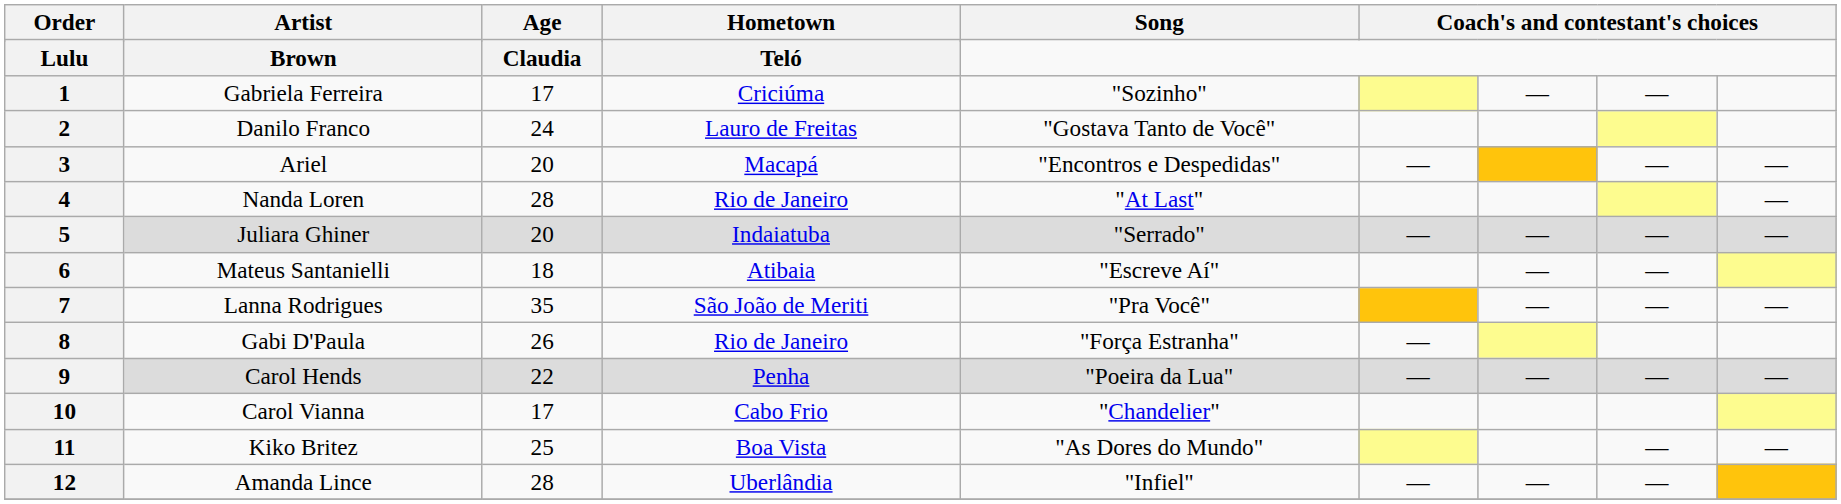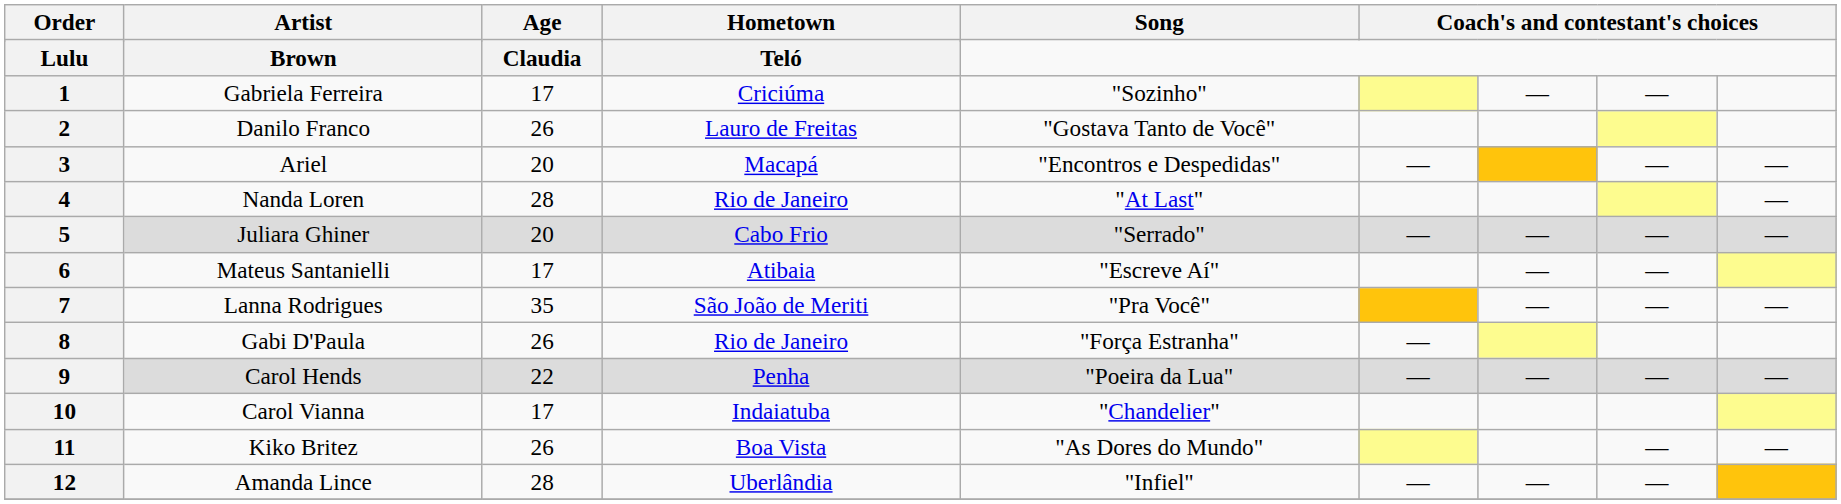 <table class="wikitable" style="text-align:center; line-height:17px; width:100%;">
 <tr>
 <th scope="col" rowspan="2" style="width:04%;">Order</th>
 <th scope="col" rowspan="2" style="width:18%;">Artist</th>
 <th scope="col" rowspan="2" style="width:05%;">Age</th>
 <th scope="col" rowspan="2" style="width:18%;">Hometown</th>
 <th scope="col" rowspan="2" style="width:20%;">Song</th>
 <th scope="col" colspan="4" style="width:24%;">Coach's and contestant's choices</th>
 </tr>
 <tr>
 </tr>
 <tr>
 <th style="width:06%;">Lulu</th>
 <th style="width:06%;">Brown</th>
 <th style="width:06%;">Claudia</th>
 <th style="width:06%;">Teló</th>
 </tr>
 <tr>
 <th>1</th>
 <td>Gabriela Ferreira</td>
 <td>17</td>
 <td><a href='#'>Criciúma</a></td>
 <td>"Sozinho"</td>
 <td bgcolor="FDFC8F"><strong></strong></td>
 <td>—</td>
 <td>—</td>
 <td><strong></strong></td>
 </tr>
 <tr>
 <th>2</th>
 <td>Danilo Franco</td>
-<td>24</td>
+<td>26</td>
 <td><a href='#'>Lauro de Freitas</a></td>
 <td>"Gostava Tanto de Você"</td>
 <td><strong></strong></td>
 <td><strong></strong></td>
 <td bgcolor="FDFC8F"><strong></strong></td>
 <td><strong></strong></td>
 </tr>
 <tr>
 <th>3</th>
 <td>Ariel</td>
 <td>20</td>
 <td><a href='#'>Macapá</a></td>
 <td>"Encontros e Despedidas"</td>
 <td>—</td>
 <td bgcolor="FFC40C"><strong></strong></td>
 <td>—</td>
 <td>—</td>
 </tr>
 <tr>
 <th>4</th>
 <td>Nanda Loren</td>
 <td>28</td>
 <td><a href='#'>Rio de Janeiro</a></td>
 <td>"<a href='#'>At Last</a>"</td>
 <td><strong></strong></td>
 <td><strong></strong></td>
 <td bgcolor="FDFC8F"><strong></strong></td>
 <td>—</td>
 </tr>
 <tr bgcolor="DCDCDC">
 <th>5</th>
 <td>Juliara Ghiner</td>
 <td>20</td>
-<td><a href='#'>Indaiatuba</a></td>
+<td><a href='#'>Cabo Frio</a></td>
 <td>"Serrado"</td>
 <td>—</td>
 <td>—</td>
 <td>—</td>
 <td>—</td>
 </tr>
 <tr>
 <th>6</th>
 <td>Mateus Santanielli</td>
-<td>18</td>
+<td>17</td>
 <td><a href='#'>Atibaia</a></td>
 <td>"Escreve Aí"</td>
 <td><strong></strong></td>
 <td>—</td>
 <td>—</td>
 <td bgcolor="FDFC8F"><strong></strong></td>
 </tr>
 <tr>
 <th>7</th>
 <td>Lanna Rodrigues</td>
 <td>35</td>
 <td><a href='#'>São João de Meriti</a></td>
 <td>"Pra Você"</td>
 <td bgcolor="FFC40C"><strong></strong></td>
 <td>—</td>
 <td>—</td>
 <td>—</td>
 </tr>
 <tr>
 <th>8</th>
 <td>Gabi D'Paula </td>
 <td>26</td>
 <td><a href='#'>Rio de Janeiro</a></td>
 <td>"Força Estranha"</td>
 <td>—</td>
 <td bgcolor="FDFC8F"><strong></strong></td>
 <td><strong></strong></td>
 <td><strong></strong></td>
 </tr>
 <tr bgcolor="DCDCDC">
 <th>9</th>
 <td>Carol Hends</td>
 <td>22</td>
 <td><a href='#'>Penha</a></td>
 <td>"Poeira da Lua"</td>
 <td>—</td>
 <td>—</td>
 <td>—</td>
 <td>—</td>
 </tr>
 <tr>
 <th>10</th>
 <td>Carol Vianna</td>
 <td>17</td>
-<td><a href='#'>Cabo Frio</a></td>
+<td><a href='#'>Indaiatuba</a></td>
 <td>"<a href='#'>Chandelier</a>"</td>
 <td><strong></strong></td>
 <td><strong></strong></td>
 <td><strong></strong></td>
 <td bgcolor="FDFC8F"><strong></strong></td>
 </tr>
 <tr>
 <th>11</th>
 <td>Kiko Britez</td>
-<td>25</td>
+<td>26</td>
 <td><a href='#'>Boa Vista</a></td>
 <td>"As Dores do Mundo"</td>
 <td bgcolor="FDFC8F"><strong></strong></td>
 <td><strong></strong></td>
 <td>—</td>
 <td>—</td>
 </tr>
 <tr>
 <th>12</th>
 <td>Amanda Lince</td>
 <td>28</td>
 <td><a href='#'>Uberlândia</a></td>
 <td>"Infiel"</td>
 <td>—</td>
 <td>—</td>
 <td>—</td>
 <td bgcolor="FFC40C"><strong></strong></td>
 </tr>
 <tr>
 </tr>
 </table>
